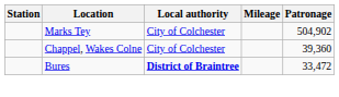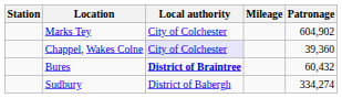 <table class="wikitable sortable" style="font-size:95%;" border="1" cellpadding="1">
 <tr>
 <th>Station</th>
 <th>Location</th>
 <th>Local authority</th>
 <th>Mileage</th>
 <th>Patronage</th>
 </tr>
 <tr>
 <td></td>
 <td><a href='#'>Marks Tey</a></td>
 <td><a href='#'>City of Colchester</a></td>
 <td align=center></td>
-<td align=right>504,902</td>
+<td align=right>604,902</td>
 </tr>
 <tr>
 <td></td>
 <td><a href='#'>Chappel</a>, <a href='#'>Wakes Colne</a></td>
-<td><a href='#'>City of Colchester</a></td>
+<td style="background: lavender;"><a href='#'>City of Colchester</a></td>
 <td align=center></td>
 <td align=right>39,360</td>
 </tr>
 <tr>
 <td></td>
 <td><a href='#'>Bures</a></td>
 <td><strong><a href='#'>District of Braintree</a></strong></td>
 <td align=center></td>
-<td align=right>33,472</td>
+<td align=right>60,432</td>
+</tr>
+<tr>
+<td></td>
+<td><a href='#'>Sudbury</a></td>
+<td><a href='#'>District of Babergh</a></td>
+<td align=center></td>
+<td align=right>334,274</td>
 </tr>
 </table>
